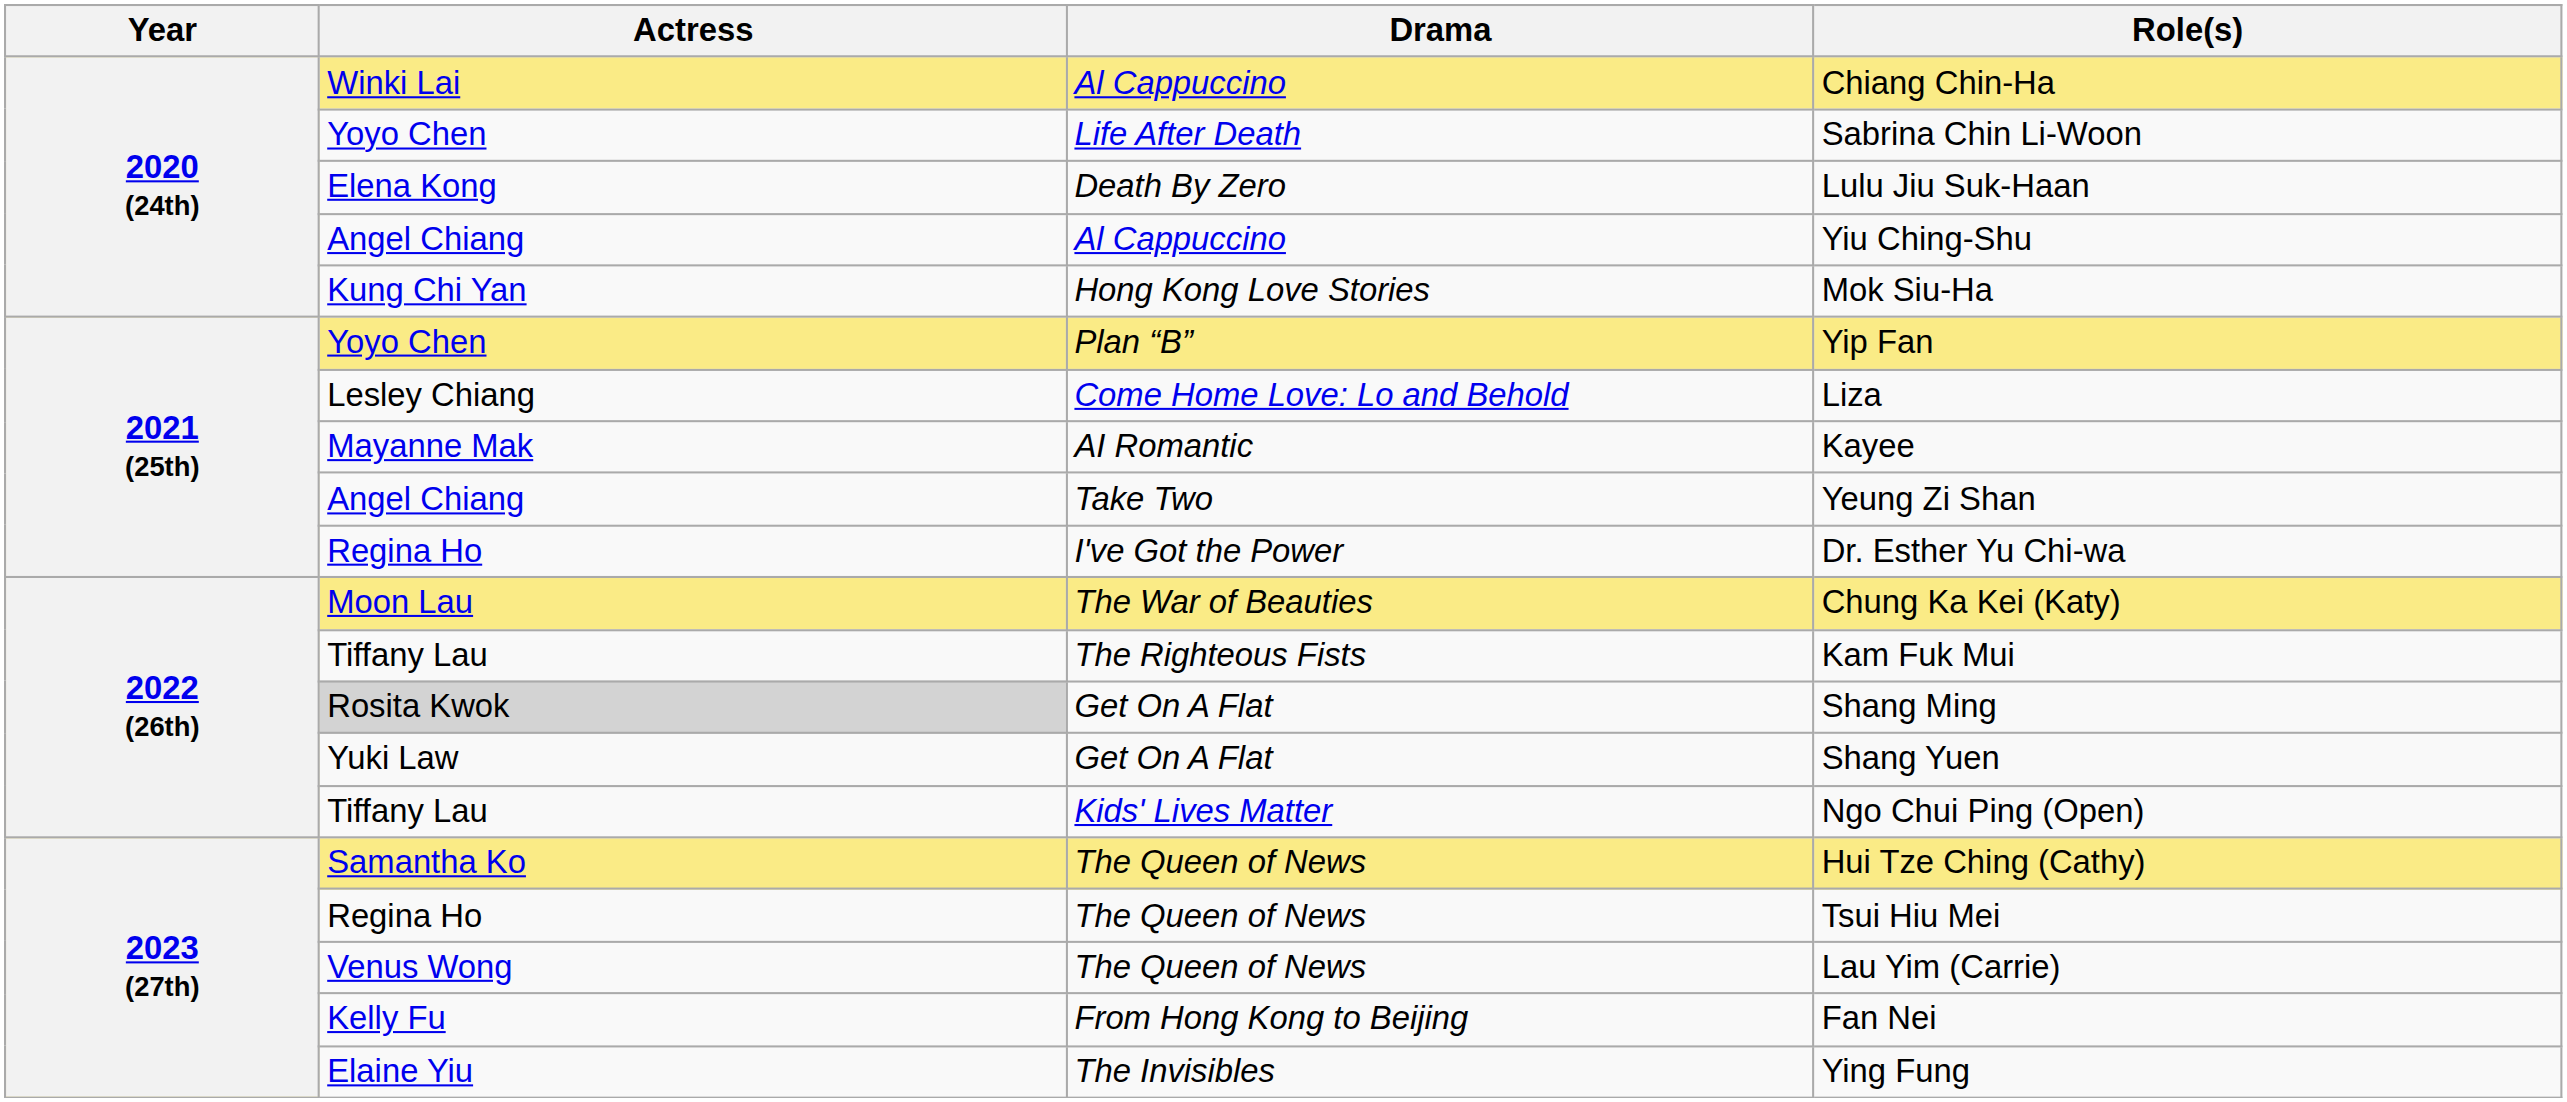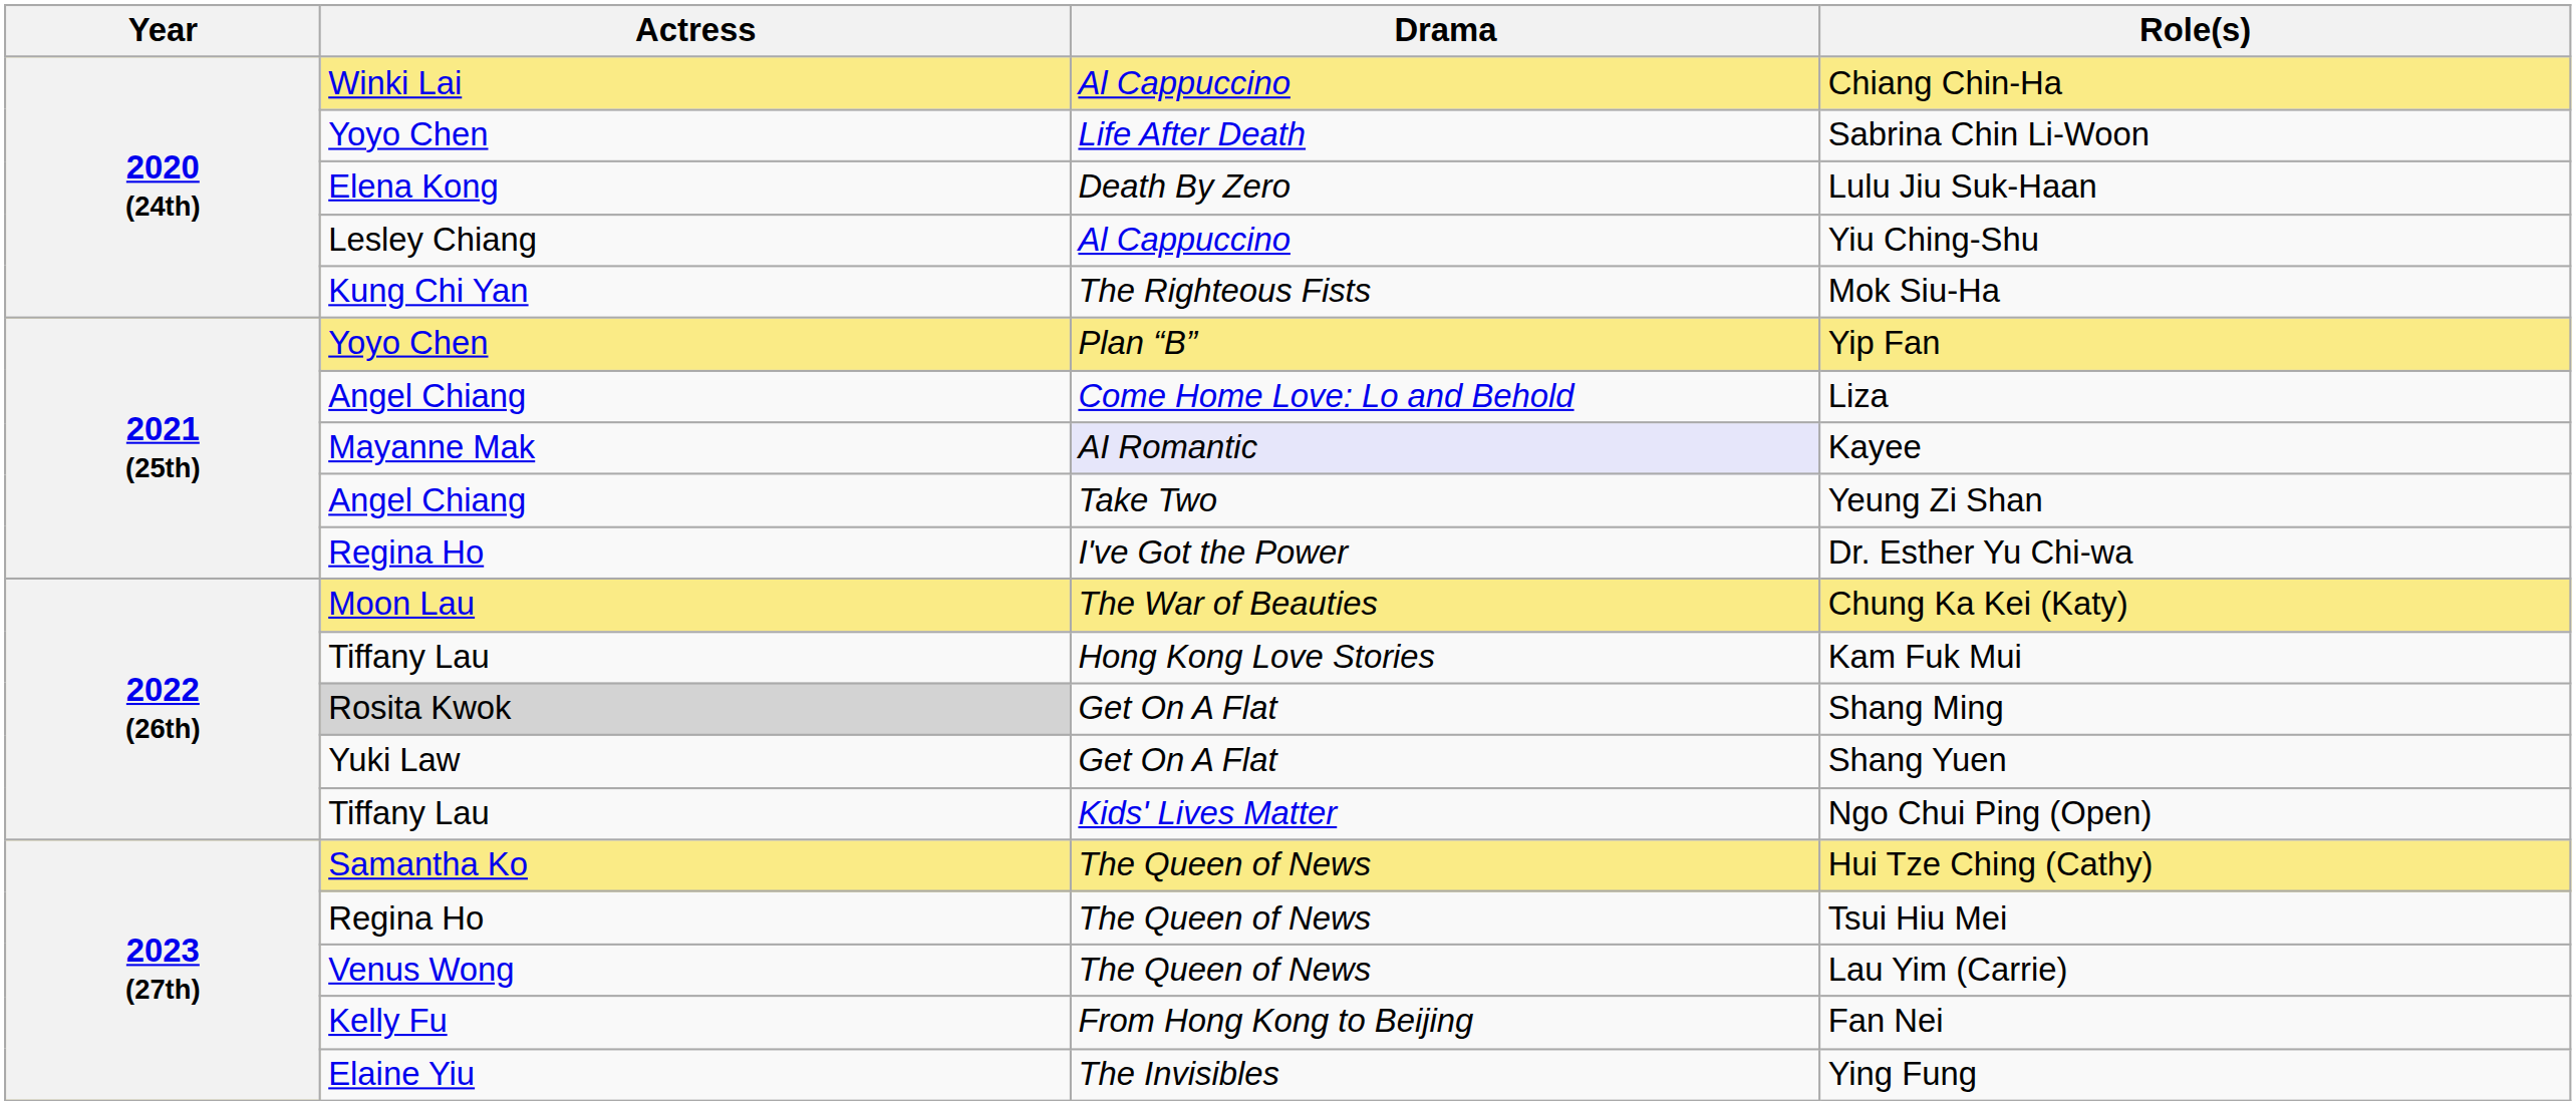 <table class="wikitable">
 <tr>
 <th width="8%">Year</th>
 <th width="19%">Actress</th>
 <th width="19%">Drama</th>
 <th width="19%">Role(s)</th>
 </tr>
 <tr style="background:#FAEB86">
 <th rowspan="5"><strong><a href='#'>2020</a></strong><br><small>(24th)</small></th>
 <td><a href='#'>Winki Lai</a> </td>
 <td><em><a href='#'>Al Cappuccino</a></em></td>
 <td>Chiang Chin-Ha</td>
 </tr>
 <tr>
 <td><a href='#'>Yoyo Chen</a></td>
 <td><em><a href='#'>Life After Death</a></em></td>
 <td>Sabrina Chin Li-Woon</td>
 </tr>
 <tr>
 <td><a href='#'>Elena Kong</a></td>
 <td><em>Death By Zero</em></td>
 <td>Lulu Jiu Suk-Haan</td>
 </tr>
 <tr>
-<td><a href='#'>Angel Chiang</a></td>
+<td>Lesley Chiang</td>
 <td><em><a href='#'>Al Cappuccino</a></em></td>
 <td>Yiu Ching-Shu</td>
 </tr>
 <tr>
 <td><a href='#'>Kung Chi Yan</a></td>
-<td><em>Hong Kong Love Stories</em></td>
+<td><em>The Righteous Fists</em></td>
 <td>Mok Siu-Ha</td>
 </tr>
 <tr style="background:#FAEB86">
 <th rowspan="5"><strong><a href='#'>2021</a></strong><br><small>(25th)</small></th>
 <td><a href='#'>Yoyo Chen</a> </td>
 <td><em>Plan “B”</em></td>
 <td>Yip Fan</td>
 </tr>
 <tr>
-<td>Lesley Chiang</td>
+<td><a href='#'>Angel Chiang</a></td>
 <td><em><a href='#'>Come Home Love: Lo and Behold</a></em></td>
 <td>Liza</td>
 </tr>
 <tr>
 <td><a href='#'>Mayanne Mak</a></td>
-<td><em>AI Romantic</em></td>
+<td style="background: lavender;"><em>AI Romantic</em></td>
 <td>Kayee</td>
 </tr>
 <tr>
 <td><a href='#'>Angel Chiang</a> </td>
 <td><em>Take Two</em></td>
 <td>Yeung Zi Shan</td>
 </tr>
 <tr>
 <td><a href='#'>Regina Ho</a></td>
 <td><em>I've Got the Power</em></td>
 <td>Dr. Esther Yu Chi-wa</td>
 </tr>
 <tr style="background:#FAEB86">
 <th rowspan="5"><strong><a href='#'>2022</a></strong><br><small>(26th)</small></th>
 <td><a href='#'>Moon Lau</a></td>
 <td><em>The War of Beauties</em></td>
 <td>Chung Ka Kei (Katy)</td>
 </tr>
 <tr>
 <td>Tiffany Lau</td>
-<td><em>The Righteous Fists</em></td>
+<td><em>Hong Kong Love Stories</em></td>
 <td>Kam Fuk Mui</td>
 </tr>
 <tr>
 <td style="background: lightgrey;">Rosita Kwok</td>
 <td><em>Get On A Flat</em></td>
 <td>Shang Ming</td>
 </tr>
 <tr>
 <td>Yuki Law</td>
 <td><em>Get On A Flat</em></td>
 <td>Shang Yuen</td>
 </tr>
 <tr>
 <td>Tiffany Lau</td>
 <td><em><a href='#'>Kids' Lives Matter</a></em></td>
 <td>Ngo Chui Ping (Open)</td>
 </tr>
 <tr style="background:#FAEB86">
 <th rowspan="5"><strong><a href='#'>2023</a></strong><br><small>(27th)</small></th>
 <td><a href='#'>Samantha Ko</a> </td>
 <td><em>The Queen of News</em></td>
 <td>Hui Tze Ching (Cathy)</td>
 </tr>
 <tr>
 <td>Regina Ho</td>
 <td><em>The Queen of News</em></td>
 <td>Tsui Hiu Mei</td>
 </tr>
 <tr>
 <td><a href='#'>Venus Wong</a></td>
 <td><em>The Queen of News</em></td>
 <td>Lau Yim (Carrie)</td>
 </tr>
 <tr>
 <td><a href='#'>Kelly Fu</a></td>
 <td><em>From Hong Kong to Beijing</em></td>
 <td>Fan Nei</td>
 </tr>
 <tr>
 <td><a href='#'>Elaine Yiu</a></td>
 <td><em>The Invisibles</em></td>
 <td>Ying Fung</td>
 </tr>
 </table>
